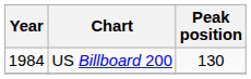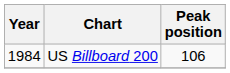 <table class="wikitable">
 <tr>
 <th>Year</th>
 <th>Chart</th>
 <th>Peak<br>position</th>
 </tr>
 <tr>
 <td rowspan="1">1984</td>
 <td>US <a href='#'><em>Billboard</em> 200</a></td>
-<td align=center>130</td>
+<td align=center>106</td>
 </tr>
 <tr>
 </tr>
 </table>
